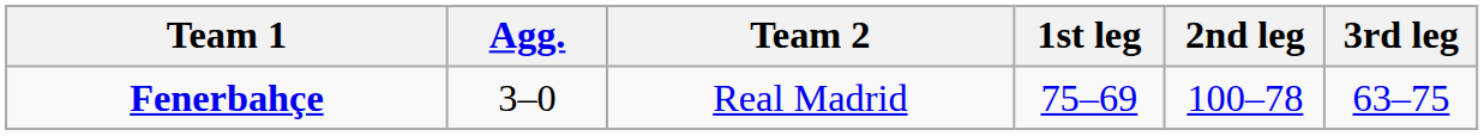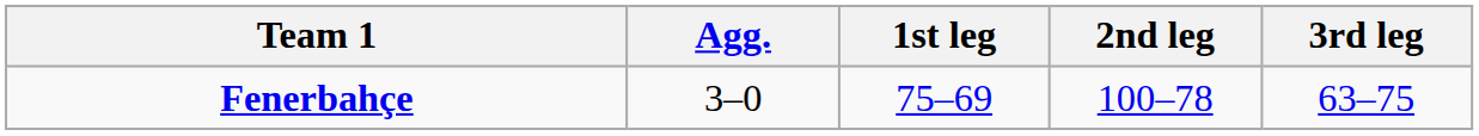 <table class=wikitable style="text-align:center">
 <tr>
 <th width=250>Team 1</th>
 <th width=80><a href='#'>Agg.</a></th>
-<th width=250>Team 2</th>
 <th width=80>1st leg</th>
 <th width=80>2nd leg</th>
 <th width=80>3rd leg</th>
 </tr>
 <tr>
 <td align=center><strong><a href='#'>Fenerbahçe</a></strong> </td>
 <td>3–0</td>
-<td align=center> <a href='#'>Real Madrid</a></td>
 <td><a href='#'>75–69</a></td>
 <td><a href='#'>100–78</a></td>
 <td><a href='#'>63–75</a></td>
 </tr>
 </table>
